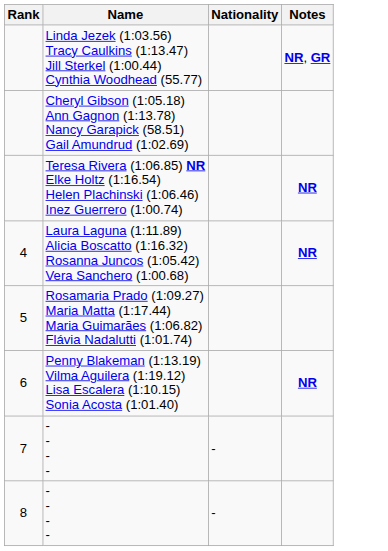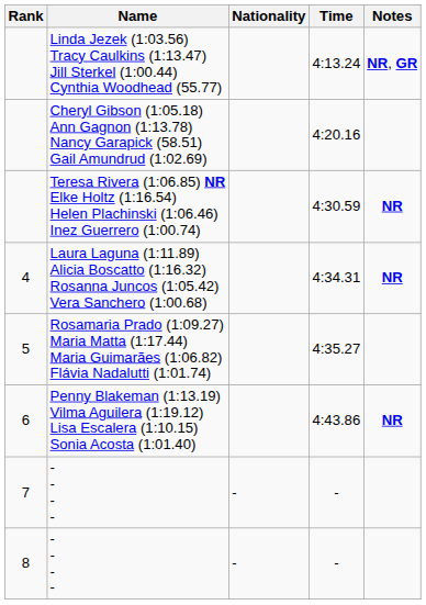 <table class="wikitable sortable" style="text-align:center">
 <tr>
 <th>Rank</th>
 <th>Name</th>
 <th>Nationality</th>
+<th>Time</th>
 <th>Notes</th>
 </tr>
 <tr>
 <td></td>
 <td align=left><a href='#'>Linda Jezek</a> (1:03.56) <br> <a href='#'>Tracy Caulkins</a> (1:13.47) <br> <a href='#'>Jill Sterkel</a> (1:00.44) <br> <a href='#'>Cynthia Woodhead</a> (55.77)</td>
 <td align=left></td>
+<td>4:13.24</td>
 <td><strong><a href='#'>NR</a></strong>, <strong><a href='#'>GR</a></strong></td>
 </tr>
 <tr>
 <td></td>
 <td align=left><a href='#'>Cheryl Gibson</a> (1:05.18) <br> <a href='#'>Ann Gagnon</a> (1:13.78) <br> <a href='#'>Nancy Garapick</a> (58.51) <br> <a href='#'>Gail Amundrud</a> (1:02.69)</td>
 <td align=left></td>
+<td>4:20.16</td>
 <td></td>
 </tr>
 <tr>
 <td></td>
 <td align=left><a href='#'>Teresa Rivera</a> (1:06.85) <strong><a href='#'>NR</a></strong> <br> <a href='#'>Elke Holtz</a> (1:16.54) <br> <a href='#'>Helen Plachinski</a> (1:06.46) <br> <a href='#'>Inez Guerrero</a> (1:00.74) <br></td>
 <td align=left></td>
+<td>4:30.59</td>
 <td><strong><a href='#'>NR</a></strong></td>
 </tr>
 <tr>
 <td>4</td>
 <td align=left><a href='#'>Laura Laguna</a> (1:11.89) <br> <a href='#'>Alicia Boscatto</a> (1:16.32) <br> <a href='#'>Rosanna Juncos</a> (1:05.42) <br> <a href='#'>Vera Sanchero</a> (1:00.68)</td>
 <td align=left></td>
+<td>4:34.31</td>
 <td><strong><a href='#'>NR</a></strong></td>
 </tr>
 <tr>
 <td>5</td>
 <td align=left><a href='#'>Rosamaria Prado</a> (1:09.27) <br> <a href='#'>Maria Matta</a> (1:17.44) <br> <a href='#'>Maria Guimarães</a> (1:06.82) <br> <a href='#'>Flávia Nadalutti</a> (1:01.74)</td>
 <td align=left></td>
+<td>4:35.27</td>
 <td></td>
 </tr>
 <tr>
 <td>6</td>
 <td align=left><a href='#'>Penny Blakeman</a> (1:13.19) <br> <a href='#'>Vilma Aguilera</a> (1:19.12) <br> <a href='#'>Lisa Escalera</a> (1:10.15) <br> <a href='#'>Sonia Acosta</a> (1:01.40)</td>
 <td align=left></td>
+<td>4:43.86</td>
 <td><strong><a href='#'>NR</a></strong></td>
 </tr>
 <tr>
 <td>7</td>
 <td align=left>- <br> - <br> - <br> -</td>
 <td align=left>-</td>
+<td>-</td>
 <td></td>
 </tr>
 <tr>
 <td>8</td>
 <td align=left>- <br> - <br> - <br> -</td>
 <td align=left>-</td>
+<td>-</td>
 <td></td>
 </tr>
 </table>
